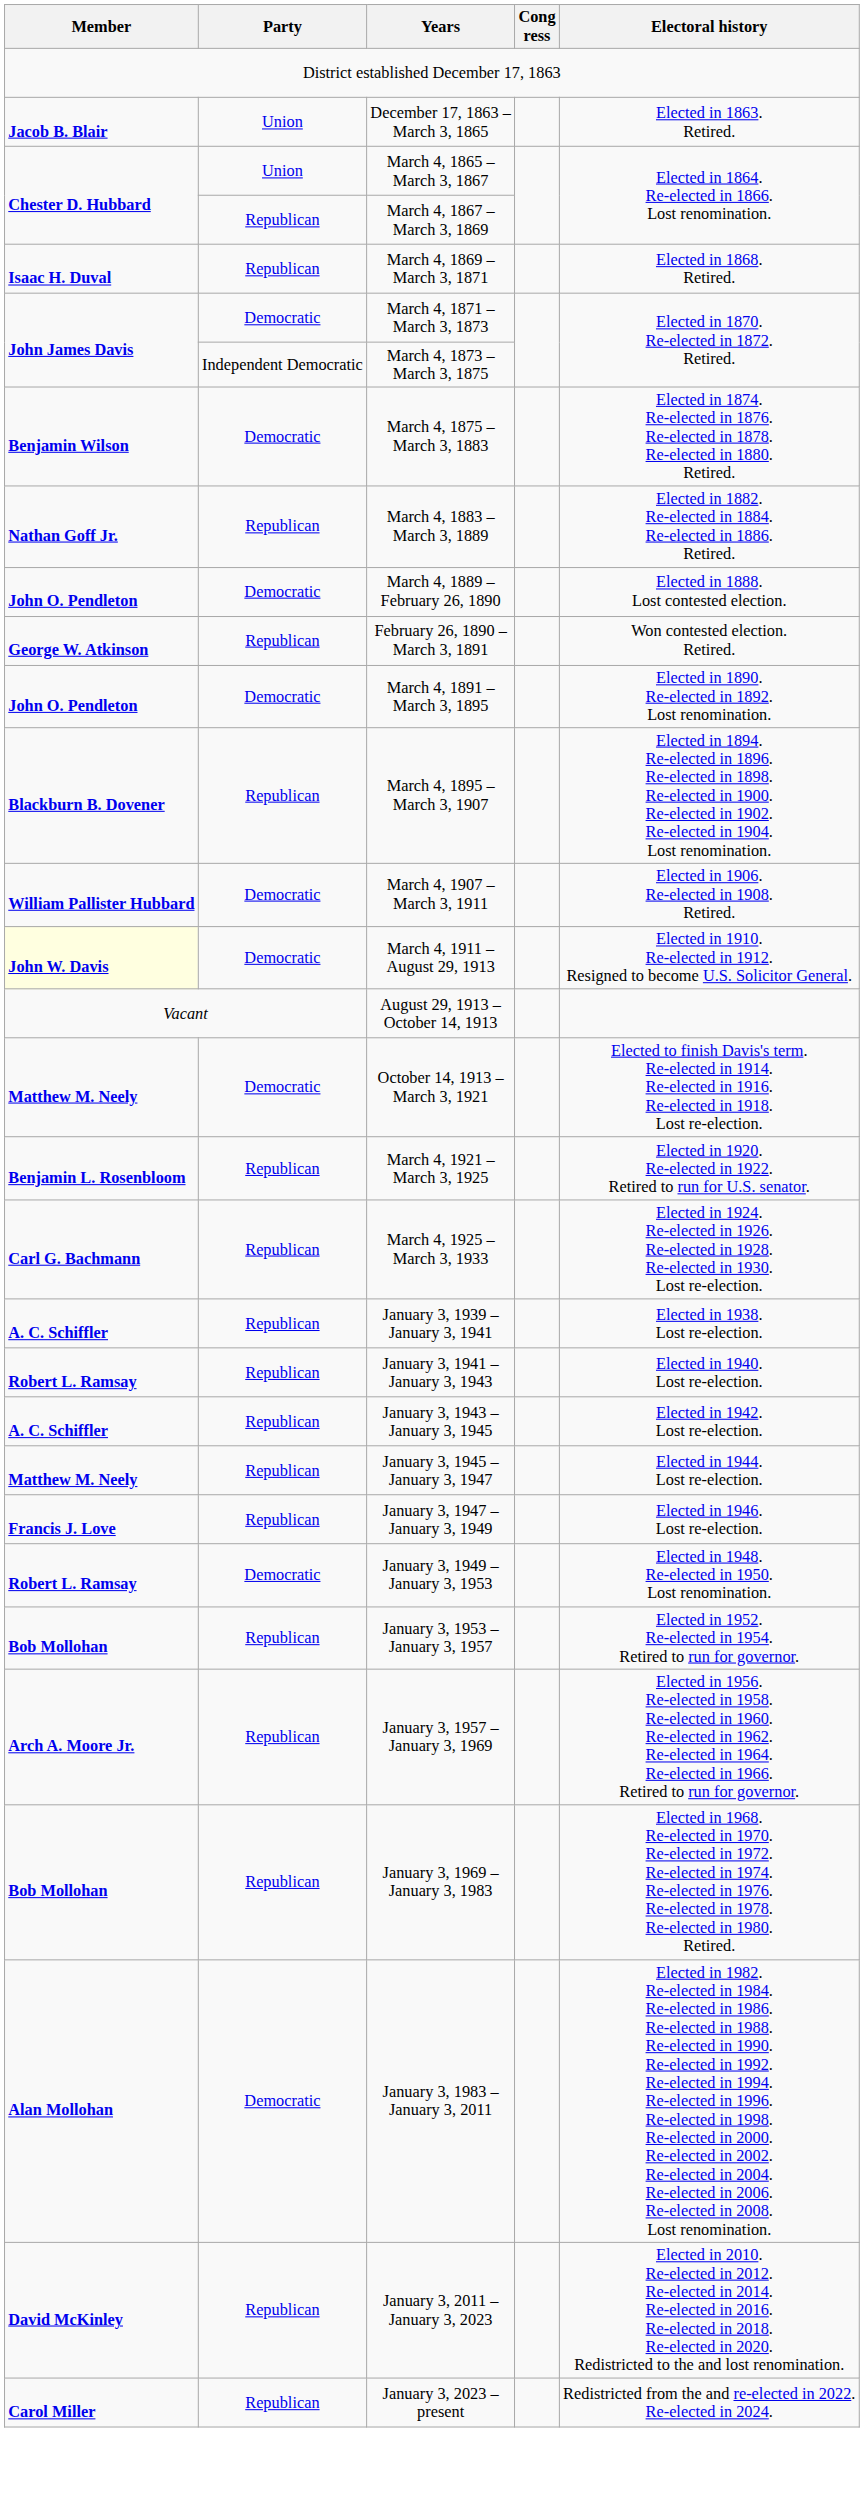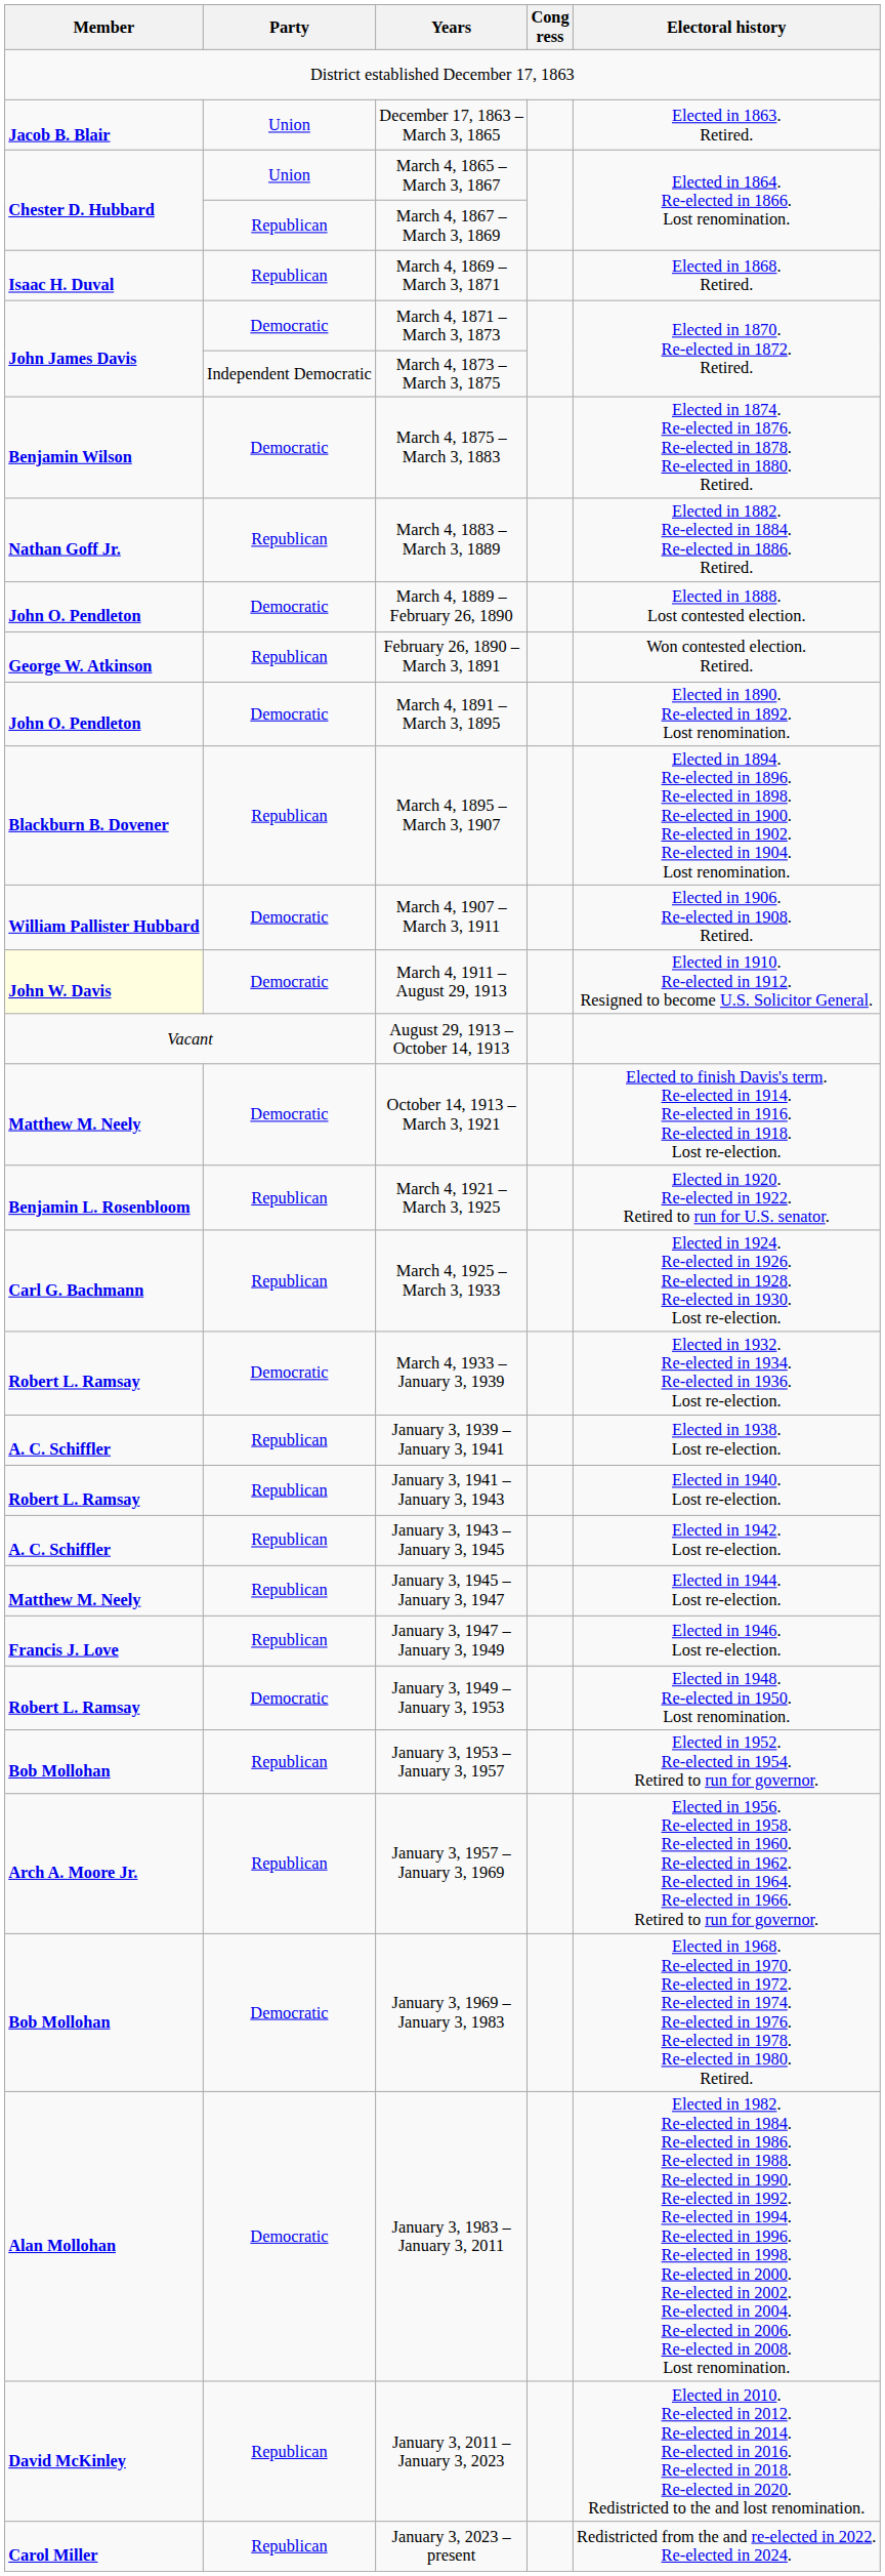 <table class=wikitable style="text-align:center">
 <tr>
 <th>Member</th>
 <th>Party</th>
 <th>Years</th>
 <th>Cong<br>ress</th>
 <th>Electoral history</th>
 </tr>
 <tr style="height:3em">
 <td colspan=5>District established December 17, 1863</td>
 </tr>
 <tr style="height:3em">
 <td align=left><br><strong><a href='#'>Jacob B. Blair</a></strong><br></td>
 <td><a href='#'>Union</a></td>
 <td nowrap>December 17, 1863 –<br>March 3, 1865</td>
 <td></td>
 <td><a href='#'>Elected in 1863</a>.<br>Retired.</td>
 </tr>
 <tr style="height:3em">
 <td style="text-align:left;" rowspan="2"><br><strong><a href='#'>Chester D. Hubbard</a></strong><br></td>
 <td><a href='#'>Union</a></td>
 <td nowrap>March 4, 1865 –<br>March 3, 1867</td>
 <td rowspan=2></td>
 <td rowspan=2><a href='#'>Elected in 1864</a>.<br><a href='#'>Re-elected in 1866</a>.<br>Lost renomination.</td>
 </tr>
 <tr style="height:3em">
 <td><a href='#'>Republican</a></td>
 <td nowrap>March 4, 1867 –<br>March 3, 1869</td>
 </tr>
 <tr style="height:3em">
 <td align=left><br><strong><a href='#'>Isaac H. Duval</a></strong><br></td>
 <td><a href='#'>Republican</a></td>
 <td nowrap>March 4, 1869 –<br>March 3, 1871</td>
 <td></td>
 <td><a href='#'>Elected in 1868</a>.<br>Retired.</td>
 </tr>
 <tr style="height:3em">
 <td style="text-align:left;" rowspan="2"><br><strong><a href='#'>John James Davis</a></strong><br></td>
 <td><a href='#'>Democratic</a></td>
 <td nowrap>March 4, 1871 –<br>March 3, 1873</td>
 <td rowspan=2></td>
 <td rowspan=2><a href='#'>Elected in 1870</a>.<br><a href='#'>Re-elected in 1872</a>.<br>Retired.</td>
 </tr>
 <tr>
 <td>Independent Democratic</td>
 <td>March 4, 1873 –<br>March 3, 1875</td>
 </tr>
 <tr style="height:3em">
 <td align=left><br><strong><a href='#'>Benjamin Wilson</a></strong><br></td>
 <td><a href='#'>Democratic</a></td>
 <td nowrap>March 4, 1875 –<br>March 3, 1883</td>
 <td></td>
 <td><a href='#'>Elected in 1874</a>.<br><a href='#'>Re-elected in 1876</a>.<br><a href='#'>Re-elected in 1878</a>.<br><a href='#'>Re-elected in 1880</a>.<br>Retired.</td>
 </tr>
 <tr style="height:3em">
 <td align=left><br><strong><a href='#'>Nathan Goff Jr.</a></strong><br></td>
 <td><a href='#'>Republican</a></td>
 <td nowrap>March 4, 1883 –<br>March 3, 1889</td>
 <td></td>
 <td><a href='#'>Elected in 1882</a>.<br><a href='#'>Re-elected in 1884</a>.<br><a href='#'>Re-elected in 1886</a>.<br>Retired.</td>
 </tr>
 <tr style="height:3em">
 <td align=left><br><strong><a href='#'>John O. Pendleton</a></strong><br></td>
 <td><a href='#'>Democratic</a></td>
 <td nowrap>March 4, 1889 –<br>February 26, 1890</td>
 <td></td>
 <td><a href='#'>Elected in 1888</a>.<br>Lost contested election.</td>
 </tr>
 <tr style="height:3em">
 <td align=left><br><strong><a href='#'>George W. Atkinson</a></strong><br></td>
 <td><a href='#'>Republican</a></td>
 <td nowrap>February 26, 1890 –<br>March 3, 1891</td>
 <td></td>
 <td>Won contested election.<br>Retired.</td>
 </tr>
 <tr style="height:3em">
 <td align=left><br><strong><a href='#'>John O. Pendleton</a></strong><br></td>
 <td><a href='#'>Democratic</a></td>
 <td nowrap>March 4, 1891 –<br>March 3, 1895</td>
 <td></td>
 <td><a href='#'>Elected in 1890</a>.<br><a href='#'>Re-elected in 1892</a>.<br>Lost renomination.</td>
 </tr>
 <tr style="height:3em">
 <td align=left><br><strong><a href='#'>Blackburn B. Dovener</a></strong><br></td>
 <td><a href='#'>Republican</a></td>
 <td nowrap>March 4, 1895 –<br>March 3, 1907</td>
 <td></td>
 <td><a href='#'>Elected in 1894</a>.<br><a href='#'>Re-elected in 1896</a>.<br><a href='#'>Re-elected in 1898</a>.<br><a href='#'>Re-elected in 1900</a>.<br><a href='#'>Re-elected in 1902</a>.<br><a href='#'>Re-elected in 1904</a>.<br>Lost renomination.</td>
 </tr>
 <tr style="height:3em">
 <td align=left><br><strong><a href='#'>William Pallister Hubbard</a></strong><br></td>
 <td><a href='#'>Democratic</a></td>
 <td nowrap>March 4, 1907 –<br>March 3, 1911</td>
 <td></td>
 <td><a href='#'>Elected in 1906</a>.<br><a href='#'>Re-elected in 1908</a>.<br>Retired.</td>
 </tr>
 <tr style="height:3em">
 <td align=left style="background: lightyellow;"><br><strong><a href='#'>John W. Davis</a></strong><br></td>
 <td><a href='#'>Democratic</a></td>
 <td nowrap>March 4, 1911 –<br>August 29, 1913</td>
 <td></td>
 <td><a href='#'>Elected in 1910</a>.<br><a href='#'>Re-elected in 1912</a>.<br>Resigned to become <a href='#'>U.S. Solicitor General</a>.</td>
 </tr>
 <tr style="height:3em">
 <td colspan=2><em>Vacant</em></td>
 <td nowrap>August 29, 1913 –<br>October 14, 1913</td>
 <td></td>
 <td></td>
 </tr>
 <tr style="height:3em">
 <td align=left><br><strong><a href='#'>Matthew M. Neely</a></strong><br></td>
 <td><a href='#'>Democratic</a></td>
 <td nowrap>October 14, 1913 –<br>March 3, 1921</td>
 <td></td>
 <td><a href='#'>Elected to finish Davis's term</a>.<br><a href='#'>Re-elected in 1914</a>.<br><a href='#'>Re-elected in 1916</a>.<br><a href='#'>Re-elected in 1918</a>.<br>Lost re-election.</td>
 </tr>
 <tr style="height:3em">
 <td align=left><br><strong><a href='#'>Benjamin L. Rosenbloom</a></strong><br></td>
 <td><a href='#'>Republican</a></td>
 <td nowrap>March 4, 1921 –<br>March 3, 1925</td>
 <td></td>
 <td><a href='#'>Elected in 1920</a>.<br><a href='#'>Re-elected in 1922</a>.<br>Retired to <a href='#'>run for U.S. senator</a>.</td>
 </tr>
 <tr style="height:3em">
 <td align=left><br><strong><a href='#'>Carl G. Bachmann</a></strong><br></td>
 <td><a href='#'>Republican</a></td>
 <td nowrap>March 4, 1925 –<br>March 3, 1933</td>
 <td></td>
 <td><a href='#'>Elected in 1924</a>.<br><a href='#'>Re-elected in 1926</a>.<br><a href='#'>Re-elected in 1928</a>.<br><a href='#'>Re-elected in 1930</a>.<br>Lost re-election.</td>
 </tr>
 <tr style="height:3em">
+<td align=left><br><strong><a href='#'>Robert L. Ramsay</a></strong><br></td>
+<td><a href='#'>Democratic</a></td>
+<td nowrap>March 4, 1933 –<br>January 3, 1939</td>
+<td></td>
+<td><a href='#'>Elected in 1932</a>.<br><a href='#'>Re-elected in 1934</a>.<br><a href='#'>Re-elected in 1936</a>.<br>Lost re-election.</td>
+</tr>
+<tr style="height:3em">
 <td align=left><br><strong><a href='#'>A. C. Schiffler</a></strong><br></td>
 <td><a href='#'>Republican</a></td>
 <td nowrap>January 3, 1939 –<br>January 3, 1941</td>
 <td></td>
 <td><a href='#'>Elected in 1938</a>.<br>Lost re-election.</td>
 </tr>
 <tr style="height:3em">
 <td align=left><br><strong><a href='#'>Robert L. Ramsay</a></strong><br></td>
 <td><a href='#'>Republican</a></td>
 <td nowrap>January 3, 1941 –<br>January 3, 1943</td>
 <td></td>
 <td><a href='#'>Elected in 1940</a>.<br>Lost re-election.</td>
 </tr>
 <tr style="height:3em">
 <td align=left><br><strong><a href='#'>A. C. Schiffler</a></strong><br></td>
 <td><a href='#'>Republican</a></td>
 <td nowrap>January 3, 1943 –<br>January 3, 1945</td>
 <td></td>
 <td><a href='#'>Elected in 1942</a>.<br>Lost re-election.</td>
 </tr>
 <tr style="height:3em">
 <td align=left><br><strong><a href='#'>Matthew M. Neely</a></strong><br></td>
 <td><a href='#'>Republican</a></td>
 <td nowrap>January 3, 1945 –<br>January 3, 1947</td>
 <td></td>
 <td><a href='#'>Elected in 1944</a>.<br>Lost re-election.</td>
 </tr>
 <tr style="height:3em">
 <td align=left><br><strong><a href='#'>Francis J. Love</a></strong><br></td>
 <td><a href='#'>Republican</a></td>
 <td nowrap>January 3, 1947 –<br>January 3, 1949</td>
 <td></td>
 <td><a href='#'>Elected in 1946</a>.<br>Lost re-election.</td>
 </tr>
 <tr style="height:3em">
 <td align=left><br><strong><a href='#'>Robert L. Ramsay</a></strong><br></td>
 <td><a href='#'>Democratic</a></td>
 <td nowrap>January 3, 1949 –<br>January 3, 1953</td>
 <td></td>
 <td><a href='#'>Elected in 1948</a>.<br><a href='#'>Re-elected in 1950</a>.<br>Lost renomination.</td>
 </tr>
 <tr style="height:3em">
 <td align=left><br><strong><a href='#'>Bob Mollohan</a></strong><br></td>
 <td><a href='#'>Republican</a></td>
 <td nowrap>January 3, 1953 –<br>January 3, 1957</td>
 <td></td>
 <td><a href='#'>Elected in 1952</a>.<br><a href='#'>Re-elected in 1954</a>.<br>Retired to <a href='#'>run for governor</a>.</td>
 </tr>
 <tr style="height:3em">
 <td align=left><br><strong><a href='#'>Arch A. Moore Jr.</a></strong><br></td>
 <td><a href='#'>Republican</a></td>
 <td nowrap>January 3, 1957 –<br>January 3, 1969</td>
 <td></td>
 <td><a href='#'>Elected in 1956</a>.<br><a href='#'>Re-elected in 1958</a>.<br><a href='#'>Re-elected in 1960</a>.<br><a href='#'>Re-elected in 1962</a>.<br><a href='#'>Re-elected in 1964</a>.<br><a href='#'>Re-elected in 1966</a>.<br>Retired to <a href='#'>run for governor</a>.</td>
 </tr>
 <tr style="height:3em">
 <td align=left><br><strong><a href='#'>Bob Mollohan</a></strong><br></td>
-<td><a href='#'>Republican</a></td>
+<td><a href='#'>Democratic</a></td>
 <td nowrap>January 3, 1969 –<br>January 3, 1983</td>
 <td></td>
 <td><a href='#'>Elected in 1968</a>.<br><a href='#'>Re-elected in 1970</a>.<br><a href='#'>Re-elected in 1972</a>.<br><a href='#'>Re-elected in 1974</a>.<br><a href='#'>Re-elected in 1976</a>.<br><a href='#'>Re-elected in 1978</a>.<br><a href='#'>Re-elected in 1980</a>.<br>Retired.</td>
 </tr>
 <tr style="height:3em">
 <td align=left><br><strong><a href='#'>Alan Mollohan</a></strong><br></td>
 <td><a href='#'>Democratic</a></td>
 <td nowrap>January 3, 1983 –<br>January 3, 2011</td>
 <td></td>
 <td><a href='#'>Elected in 1982</a>.<br><a href='#'>Re-elected in 1984</a>.<br><a href='#'>Re-elected in 1986</a>.<br><a href='#'>Re-elected in 1988</a>.<br><a href='#'>Re-elected in 1990</a>.<br><a href='#'>Re-elected in 1992</a>.<br><a href='#'>Re-elected in 1994</a>.<br><a href='#'>Re-elected in 1996</a>.<br><a href='#'>Re-elected in 1998</a>.<br><a href='#'>Re-elected in 2000</a>.<br><a href='#'>Re-elected in 2002</a>.<br><a href='#'>Re-elected in 2004</a>.<br><a href='#'>Re-elected in 2006</a>.<br><a href='#'>Re-elected in 2008</a>.<br>Lost renomination.</td>
 </tr>
 <tr style="height:3em">
 <td align=left><br><strong><a href='#'>David McKinley</a></strong><br></td>
 <td><a href='#'>Republican</a></td>
 <td nowrap>January 3, 2011 –<br>January 3, 2023</td>
 <td></td>
 <td><a href='#'>Elected in 2010</a>.<br><a href='#'>Re-elected in 2012</a>.<br><a href='#'>Re-elected in 2014</a>.<br><a href='#'>Re-elected in 2016</a>.<br><a href='#'>Re-elected in 2018</a>.<br><a href='#'>Re-elected in 2020</a>.<br>Redistricted to the  and lost renomination.</td>
 </tr>
 <tr style="height:3em">
 <td align=left><br><strong><a href='#'>Carol Miller</a></strong><br></td>
 <td><a href='#'>Republican</a></td>
 <td nowrap>January 3, 2023 –<br>present</td>
 <td></td>
 <td>Redistricted from the  and <a href='#'>re-elected in 2022</a>.<br><a href='#'>Re-elected in 2024</a>.</td>
 </tr>
 </table>
